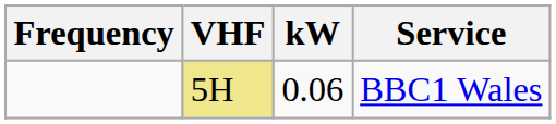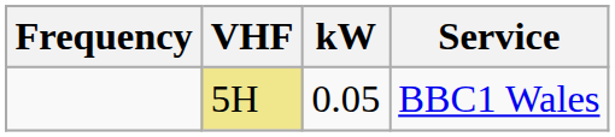 <table class="wikitable sortable">
 <tr>
 <th>Frequency</th>
 <th>VHF</th>
 <th>kW</th>
 <th>Service</th>
 </tr>
 <tr>
 <td></td>
 <td style="background: khaki;">5H</td>
-<td>0.06</td>
+<td>0.05</td>
 <td><a href='#'>BBC1 Wales</a></td>
 </tr>
 </table>
